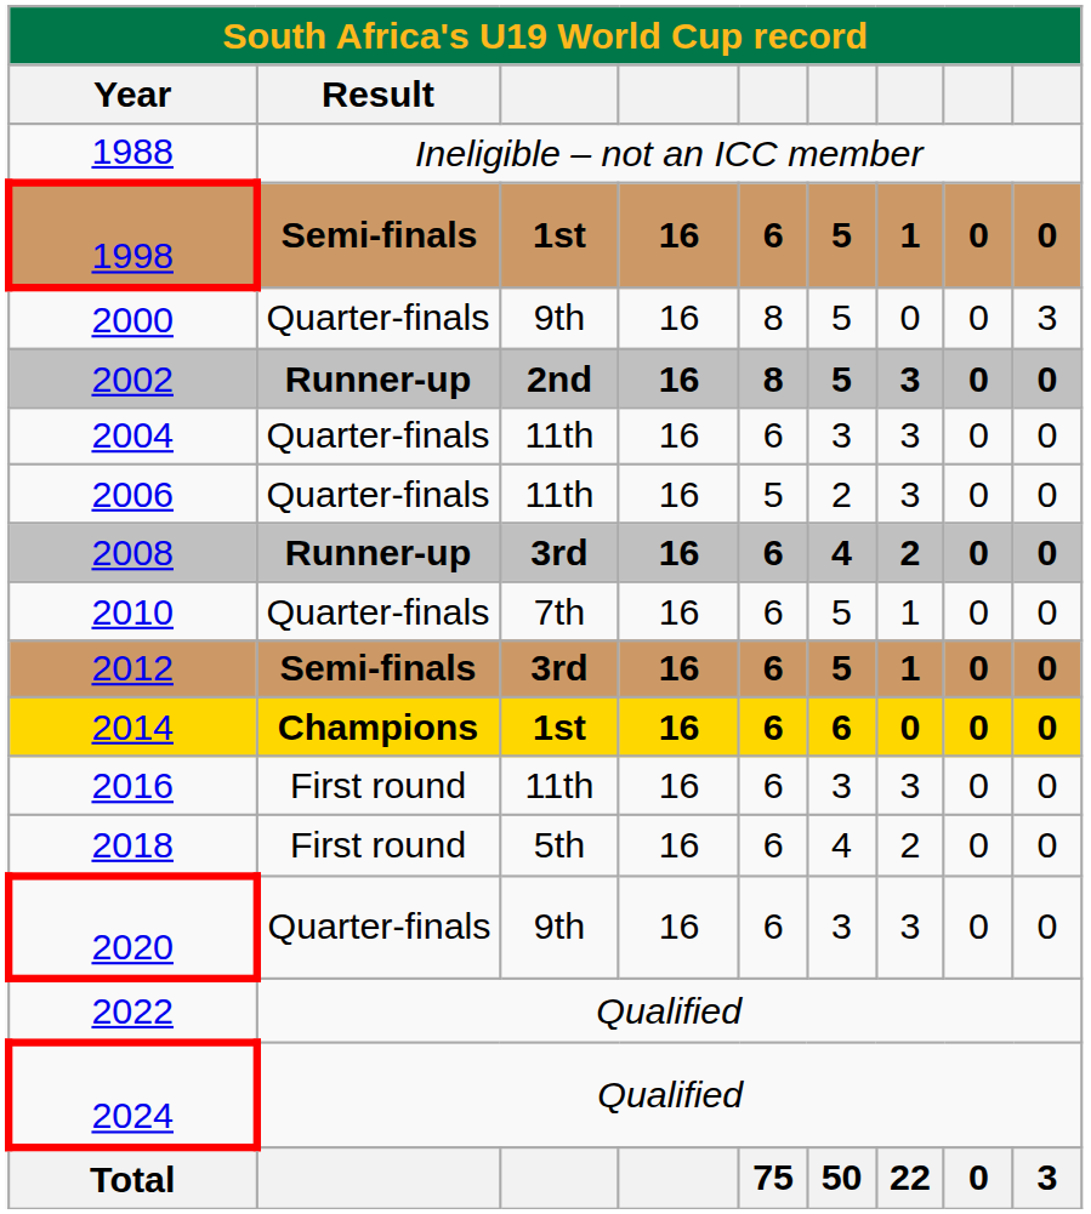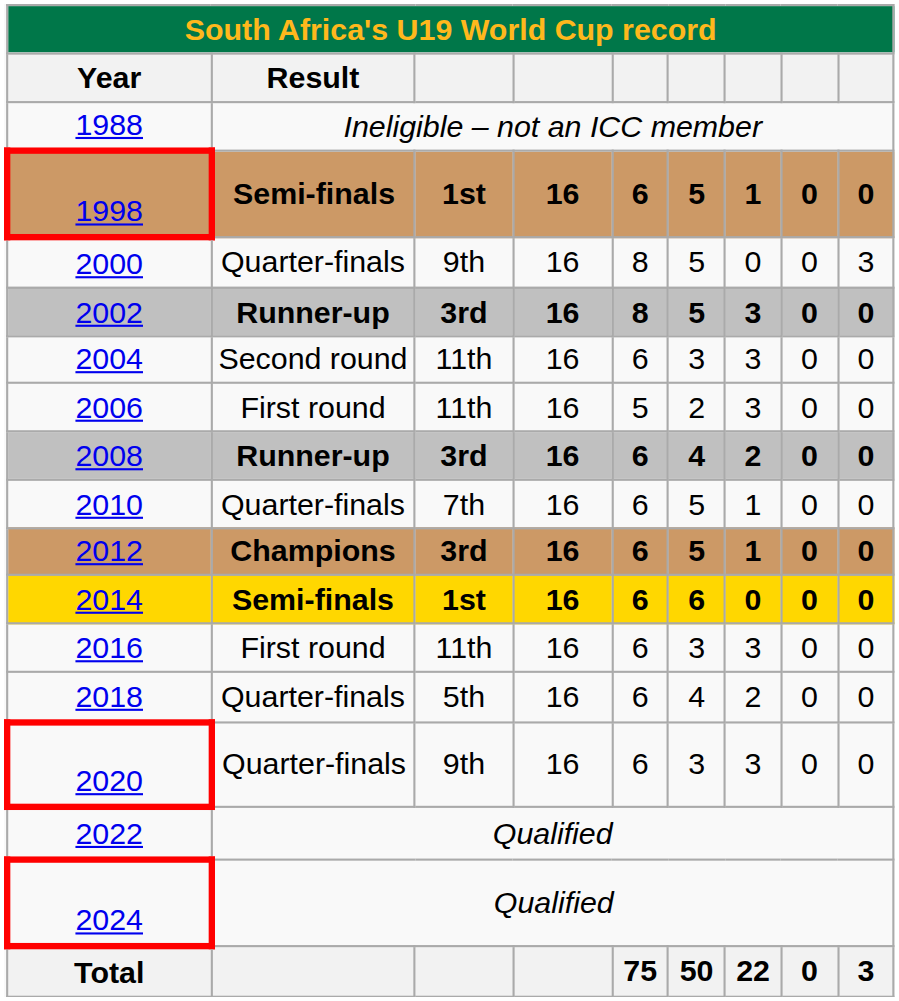 <table class="wikitable" style="font-size:90%; text-align:center;">
 <tr>
 <th style="color:#FFB81C; background:#007749;" colspan=9>South Africa's U19 World Cup record</th>
 </tr>
 <tr>
 <th width="90">Year</th>
 <th>Result</th>
 <th width="40"></th>
 <th width="40"></th>
 <th width="20"></th>
 <th width="20"></th>
 <th width="20"></th>
 <th width="20"></th>
 <th width="20"></th>
 </tr>
 <tr>
 <td> <a href='#'>1988</a></td>
 <td colspan=8><em>Ineligible – not an ICC member</em></td>
 </tr>
 <tr style="background:#c96">
 <td style="border:3px solid red"><br> <a href='#'>1998</a></td>
 <td><strong>Semi-finals</strong></td>
 <td><strong>1st</strong></td>
 <td><strong>16</strong></td>
 <td><strong>6</strong></td>
 <td><strong>5</strong></td>
 <td><strong>1</strong></td>
 <td><strong>0</strong></td>
 <td><strong>0</strong></td>
 </tr>
 <tr>
 <td> <a href='#'>2000</a></td>
 <td>Quarter-finals</td>
 <td>9th</td>
 <td>16</td>
 <td>8</td>
 <td>5</td>
 <td>0</td>
 <td>0</td>
 <td>3</td>
 </tr>
 <tr style="background:silver">
 <td> <a href='#'>2002</a></td>
 <td><strong>Runner-up</strong></td>
-<td><strong>2nd</strong></td>
+<td><strong>3rd</strong></td>
 <td><strong>16</strong></td>
 <td><strong>8</strong></td>
 <td><strong>5</strong></td>
 <td><strong>3</strong></td>
 <td><strong>0</strong></td>
 <td><strong>0</strong></td>
 </tr>
 <tr>
 <td> <a href='#'>2004</a></td>
-<td>Quarter-finals</td>
+<td>Second round</td>
 <td>11th</td>
 <td>16</td>
 <td>6</td>
 <td>3</td>
 <td>3</td>
 <td>0</td>
 <td>0</td>
 </tr>
 <tr>
 <td> <a href='#'>2006</a></td>
-<td>Quarter-finals</td>
+<td>First round</td>
 <td>11th</td>
 <td>16</td>
 <td>5</td>
 <td>2</td>
 <td>3</td>
 <td>0</td>
 <td>0</td>
 </tr>
 <tr style="background:silver">
 <td> <a href='#'>2008</a></td>
 <td><strong>Runner-up</strong></td>
 <td><strong>3rd</strong></td>
 <td><strong>16</strong></td>
 <td><strong>6</strong></td>
 <td><strong>4</strong></td>
 <td><strong>2</strong></td>
 <td><strong>0</strong></td>
 <td><strong>0</strong></td>
 </tr>
 <tr>
 <td> <a href='#'>2010</a></td>
 <td>Quarter-finals</td>
 <td>7th</td>
 <td>16</td>
 <td>6</td>
 <td>5</td>
 <td>1</td>
 <td>0</td>
 <td>0</td>
 </tr>
 <tr style="background:#c96">
 <td> <a href='#'>2012</a></td>
-<td><strong>Semi-finals</strong></td>
+<td><strong>Champions</strong></td>
 <td><strong>3rd</strong></td>
 <td><strong>16</strong></td>
 <td><strong>6</strong></td>
 <td><strong>5</strong></td>
 <td><strong>1</strong></td>
 <td><strong>0</strong></td>
 <td><strong>0</strong></td>
 </tr>
 <tr style="background:gold">
 <td> <a href='#'>2014</a></td>
-<td><strong>Champions</strong></td>
+<td><strong>Semi-finals</strong></td>
 <td><strong>1st</strong></td>
 <td><strong>16</strong></td>
 <td><strong>6</strong></td>
 <td><strong>6</strong></td>
 <td><strong>0</strong></td>
 <td><strong>0</strong></td>
 <td><strong>0</strong></td>
 </tr>
 <tr>
 <td> <a href='#'>2016</a></td>
 <td>First round</td>
 <td>11th</td>
 <td>16</td>
 <td>6</td>
 <td>3</td>
 <td>3</td>
 <td>0</td>
 <td>0</td>
 </tr>
 <tr>
 <td> <a href='#'>2018</a></td>
-<td>First round</td>
+<td>Quarter-finals</td>
 <td>5th</td>
 <td>16</td>
 <td>6</td>
 <td>4</td>
 <td>2</td>
 <td>0</td>
 <td>0</td>
 </tr>
 <tr>
 <td style="border:3px solid red"><br> <a href='#'>2020</a></td>
 <td>Quarter-finals</td>
 <td>9th</td>
 <td>16</td>
 <td>6</td>
 <td>3</td>
 <td>3</td>
 <td>0</td>
 <td>0</td>
 </tr>
 <tr>
 <td> <a href='#'>2022</a></td>
 <td colspan=8><em>Qualified</em></td>
 </tr>
 <tr>
 <td style="border:3px solid red"><br> <a href='#'>2024</a></td>
 <td colspan=8><em>Qualified</em></td>
 </tr>
 <tr>
 <th>Total</th>
 <th></th>
 <th></th>
 <th></th>
 <th>75</th>
 <th>50</th>
 <th>22</th>
 <th>0</th>
 <th>3</th>
 </tr>
 </table>
